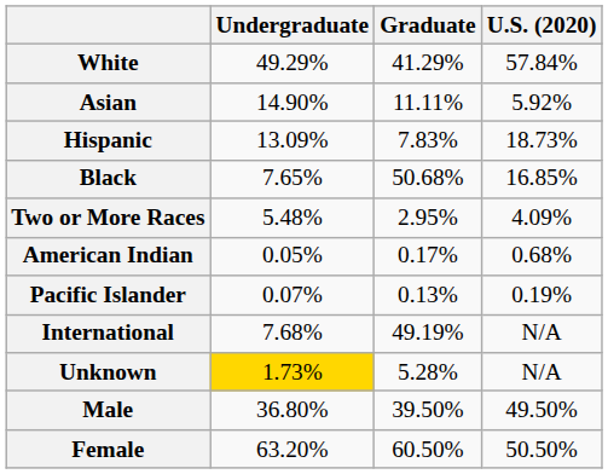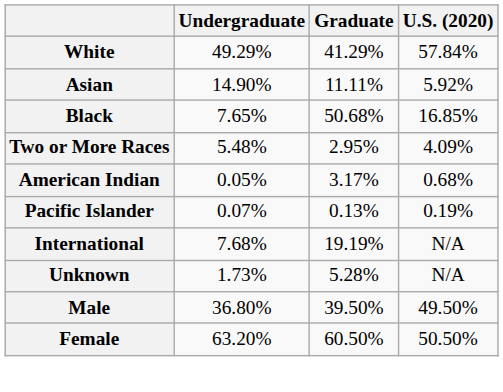 <table class="wikitable" style="text-align:center; float:right; font-size:85%; margin-left:2em; margin:10px;">
 <tr>
 <th></th>
 <th>Undergraduate</th>
 <th>Graduate</th>
 <th>U.S. (2020)</th>
 </tr>
 <tr>
 <th>White</th>
 <td>49.29%</td>
 <td>41.29%</td>
 <td>57.84%</td>
 </tr>
 <tr>
 <th>Asian</th>
 <td>14.90%</td>
 <td>11.11%</td>
 <td>5.92%</td>
 </tr>
 <tr>
-<th>Hispanic</th>
-<td>13.09%</td>
-<td>7.83%</td>
-<td>18.73%</td>
-</tr>
-<tr>
 <th>Black</th>
 <td>7.65%</td>
 <td>50.68%</td>
 <td>16.85%</td>
 </tr>
 <tr>
 <th>Two or More Races</th>
 <td>5.48%</td>
 <td>2.95%</td>
 <td>4.09%</td>
 </tr>
 <tr>
 <th>American Indian</th>
 <td>0.05%</td>
-<td>0.17%</td>
+<td>3.17%</td>
 <td>0.68%</td>
 </tr>
 <tr>
 <th>Pacific Islander</th>
 <td>0.07%</td>
 <td>0.13%</td>
 <td>0.19%</td>
 </tr>
 <tr>
 <th>International</th>
 <td>7.68%</td>
-<td>49.19%</td>
+<td>19.19%</td>
 <td>N/A</td>
 </tr>
 <tr>
 <th>Unknown</th>
-<td style="background: gold;">1.73%</td>
+<td>1.73%</td>
 <td>5.28%</td>
 <td>N/A</td>
 </tr>
 <tr>
 <th>Male</th>
 <td>36.80%</td>
 <td>39.50%</td>
 <td>49.50%</td>
 </tr>
 <tr>
 <th>Female</th>
 <td>63.20%</td>
 <td>60.50%</td>
 <td>50.50%</td>
 </tr>
 </table>
